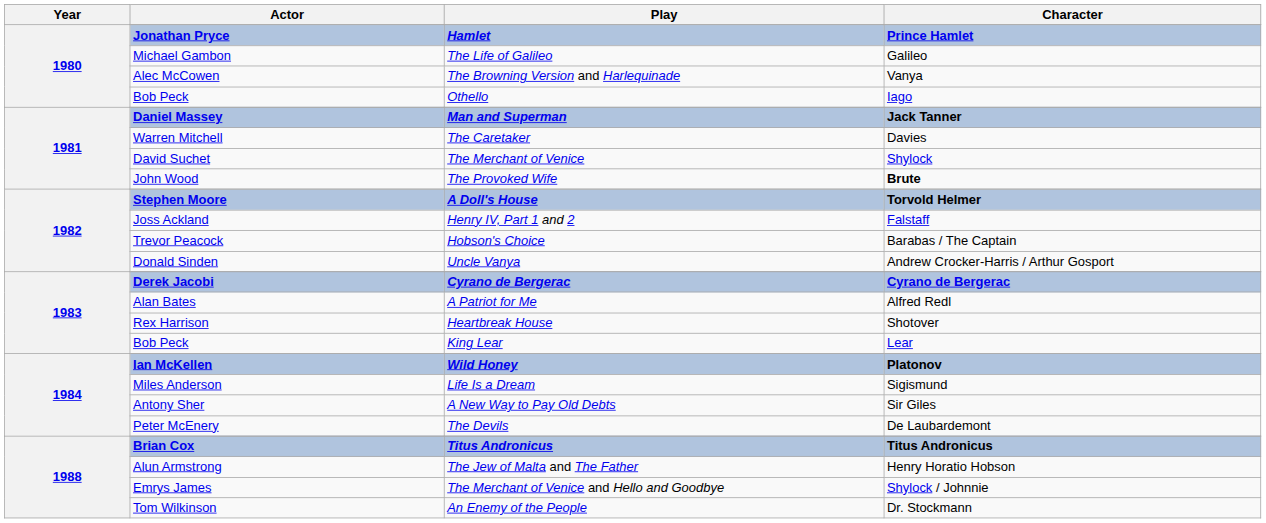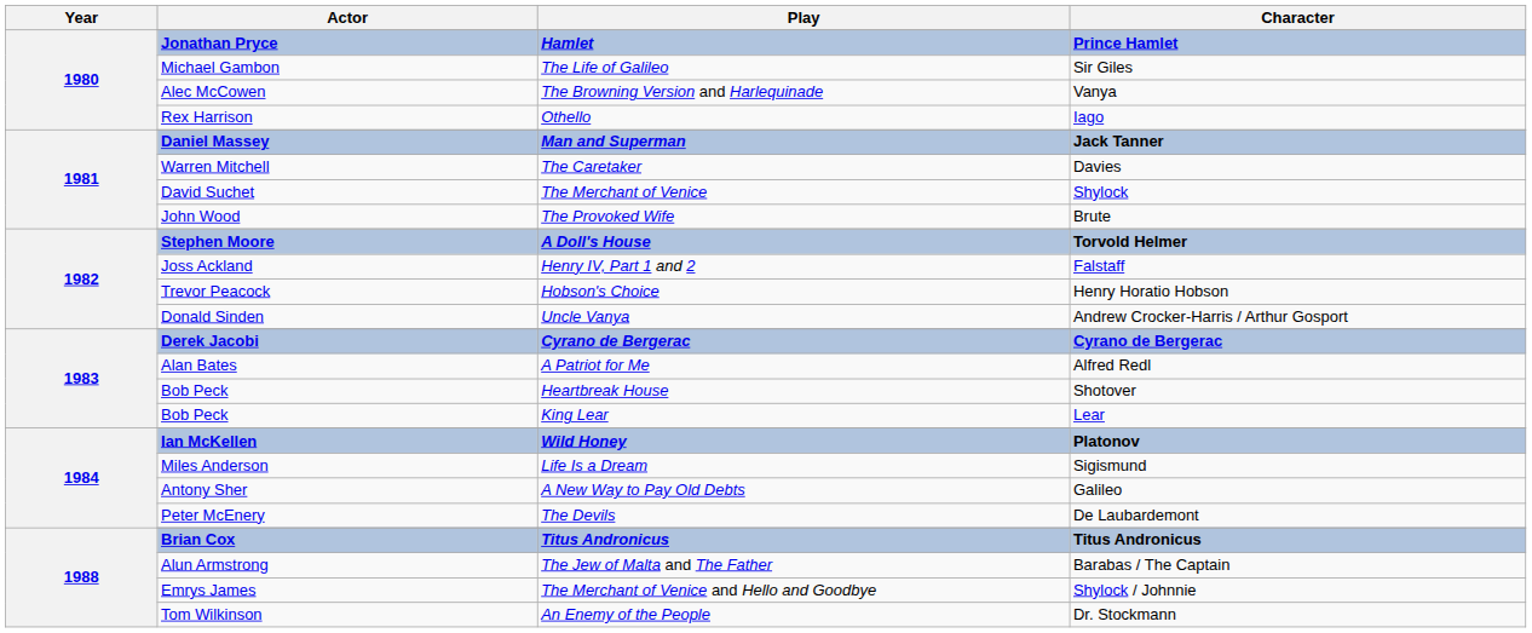 <table class="wikitable" style="width:98%;">
 <tr style="background:#bebebe;">
 <th style="width:10%;">Year</th>
 <th style="width:25%;">Actor</th>
 <th style="width:35%;">Play</th>
 <th style="width:30%;">Character</th>
 </tr>
 <tr>
 <th rowspan="5" align="center"><a href='#'>1980</a></th>
 </tr>
 <tr style="background:#B0C4DE">
 <td><strong><a href='#'>Jonathan Pryce</a></strong></td>
 <td><strong><em><a href='#'>Hamlet</a></em></strong></td>
 <td><strong><a href='#'>Prince Hamlet</a></strong></td>
 </tr>
 <tr>
 <td><a href='#'>Michael Gambon</a></td>
 <td><em><a href='#'>The Life of Galileo</a></em></td>
-<td>Galileo</td>
+<td>Sir Giles</td>
 </tr>
 <tr>
 <td><a href='#'>Alec McCowen</a></td>
 <td><em><a href='#'>The Browning Version</a></em> and <em><a href='#'>Harlequinade</a></em></td>
 <td>Vanya</td>
 </tr>
 <tr>
-<td><a href='#'>Bob Peck</a></td>
+<td><a href='#'>Rex Harrison</a></td>
 <td><em><a href='#'>Othello</a></em></td>
 <td><a href='#'>Iago</a></td>
 </tr>
 <tr>
 <th rowspan="5" align="center"><a href='#'>1981</a></th>
 </tr>
 <tr style="background:#B0C4DE">
 <td><strong><a href='#'>Daniel Massey</a></strong></td>
 <td><strong><em><a href='#'>Man and Superman</a></em></strong></td>
 <td><strong>Jack Tanner</strong></td>
 </tr>
 <tr>
 <td><a href='#'>Warren Mitchell</a></td>
 <td><em><a href='#'>The Caretaker</a></em></td>
 <td>Davies</td>
 </tr>
 <tr>
 <td><a href='#'>David Suchet</a></td>
 <td><em><a href='#'>The Merchant of Venice</a></em></td>
 <td><a href='#'>Shylock</a></td>
 </tr>
 <tr>
 <td><a href='#'>John Wood</a></td>
 <td><em><a href='#'>The Provoked Wife</a></em></td>
-<td><strong>Brute</strong></td>
+<td>Brute</td>
 </tr>
 <tr>
 <th rowspan="5" align="center"><a href='#'>1982</a></th>
 </tr>
 <tr style="background:#B0C4DE">
 <td><strong><a href='#'>Stephen Moore</a></strong></td>
 <td><strong><em><a href='#'>A Doll's House</a></em></strong></td>
 <td><strong>Torvold Helmer</strong></td>
 </tr>
 <tr>
 <td><a href='#'>Joss Ackland</a></td>
 <td><em><a href='#'>Henry IV, Part 1</a> and <a href='#'>2</a></em></td>
 <td><a href='#'>Falstaff</a></td>
 </tr>
 <tr>
 <td><a href='#'>Trevor Peacock</a></td>
 <td><em><a href='#'>Hobson's Choice</a></em></td>
-<td>Barabas / The Captain</td>
+<td>Henry Horatio Hobson</td>
 </tr>
 <tr>
 <td><a href='#'>Donald Sinden</a></td>
 <td><em><a href='#'>Uncle Vanya</a></em></td>
 <td>Andrew Crocker-Harris / Arthur Gosport</td>
 </tr>
 <tr>
 <th rowspan="5" align="center"><a href='#'>1983</a></th>
 </tr>
 <tr style="background:#B0C4DE">
 <td><strong><a href='#'>Derek Jacobi</a></strong></td>
 <td><strong><em><a href='#'>Cyrano de Bergerac</a></em></strong></td>
 <td><strong><a href='#'>Cyrano de Bergerac</a></strong></td>
 </tr>
 <tr>
 <td><a href='#'>Alan Bates</a></td>
 <td><em><a href='#'>A Patriot for Me</a></em></td>
 <td>Alfred Redl</td>
 </tr>
 <tr>
-<td><a href='#'>Rex Harrison</a></td>
+<td><a href='#'>Bob Peck</a></td>
 <td><em><a href='#'>Heartbreak House</a></em></td>
 <td>Shotover</td>
 </tr>
 <tr>
 <td><a href='#'>Bob Peck</a></td>
 <td><em><a href='#'>King Lear</a></em></td>
 <td><a href='#'>Lear</a></td>
 </tr>
 <tr>
 <th rowspan="5" align="center"><a href='#'>1984</a></th>
 </tr>
 <tr style="background:#B0C4DE">
 <td><strong><a href='#'>Ian McKellen</a></strong></td>
 <td><strong><em><a href='#'>Wild Honey</a></em></strong></td>
 <td><strong>Platonov</strong></td>
 </tr>
 <tr>
 <td><a href='#'>Miles Anderson</a></td>
 <td><em><a href='#'>Life Is a Dream</a></em></td>
 <td>Sigismund</td>
 </tr>
 <tr>
 <td><a href='#'>Antony Sher</a></td>
 <td><em><a href='#'>A New Way to Pay Old Debts</a></em></td>
-<td>Sir Giles</td>
+<td>Galileo</td>
 </tr>
 <tr>
 <td><a href='#'>Peter McEnery</a></td>
 <td><em><a href='#'>The Devils</a></em></td>
 <td>De Laubardemont</td>
 </tr>
 <tr>
 <th rowspan="5" align="center"><a href='#'>1988</a></th>
 </tr>
 <tr style="background:#B0C4DE">
 <td><strong><a href='#'>Brian Cox</a></strong></td>
 <td><strong><em><a href='#'>Titus Andronicus</a></em></strong></td>
 <td><strong>Titus Andronicus</strong></td>
 </tr>
 <tr>
 <td><a href='#'>Alun Armstrong</a></td>
 <td><em><a href='#'>The Jew of Malta</a></em> and <em><a href='#'>The Father</a></em></td>
-<td>Henry Horatio Hobson</td>
+<td>Barabas / The Captain</td>
 </tr>
 <tr>
 <td><a href='#'>Emrys James</a></td>
 <td><em><a href='#'>The Merchant of Venice</a></em> and <em>Hello and Goodbye</em></td>
 <td><a href='#'>Shylock</a> / Johnnie</td>
 </tr>
 <tr>
 <td><a href='#'>Tom Wilkinson</a></td>
 <td><em><a href='#'>An Enemy of the People</a></em></td>
 <td>Dr. Stockmann</td>
 </tr>
 </table>
